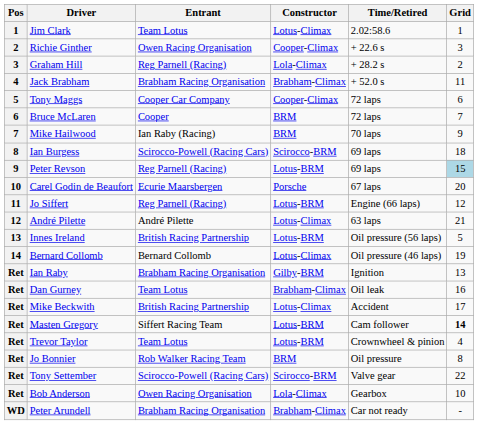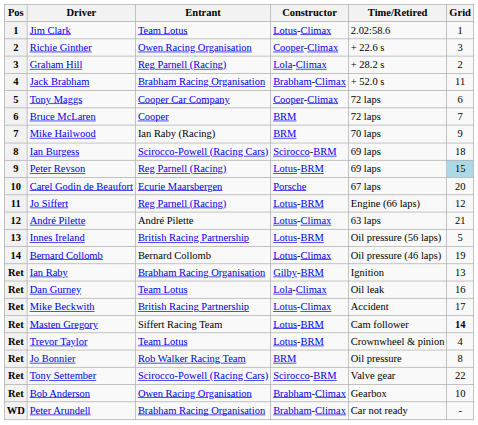 <table class="wikitable" style="font-size: 95%;">
 <tr>
 <th>Pos</th>
 <th>Driver</th>
 <th>Entrant</th>
 <th>Constructor</th>
 <th>Time/Retired</th>
 <th>Grid</th>
 </tr>
 <tr>
 <th>1</th>
 <td> <a href='#'>Jim Clark</a></td>
 <td><a href='#'>Team Lotus</a></td>
 <td><a href='#'>Lotus</a>-<a href='#'>Climax</a></td>
 <td>2.02:58.6</td>
 <td style="text-align:center">1</td>
 </tr>
 <tr>
 <th>2</th>
 <td> <a href='#'>Richie Ginther</a></td>
 <td><a href='#'>Owen Racing Organisation</a></td>
 <td><a href='#'>Cooper</a>-<a href='#'>Climax</a></td>
 <td>+ 22.6 s</td>
 <td style="text-align:center">3</td>
 </tr>
 <tr>
 <th>3</th>
 <td> <a href='#'>Graham Hill</a></td>
 <td><a href='#'>Reg Parnell (Racing)</a></td>
 <td><a href='#'>Lola</a>-<a href='#'>Climax</a></td>
 <td>+ 28.2 s</td>
 <td style="text-align:center">2</td>
 </tr>
 <tr>
 <th>4</th>
 <td> <a href='#'>Jack Brabham</a></td>
 <td><a href='#'>Brabham Racing Organisation</a></td>
 <td><a href='#'>Brabham</a>-<a href='#'>Climax</a></td>
 <td>+ 52.0 s</td>
 <td style="text-align:center">11</td>
 </tr>
 <tr>
 <th>5</th>
 <td> <a href='#'>Tony Maggs</a></td>
 <td><a href='#'>Cooper Car Company</a></td>
 <td><a href='#'>Cooper</a>-<a href='#'>Climax</a></td>
 <td>72 laps</td>
 <td style="text-align:center">6</td>
 </tr>
 <tr>
 <th>6</th>
 <td> <a href='#'>Bruce McLaren</a></td>
 <td><a href='#'>Cooper</a></td>
 <td><a href='#'>BRM</a></td>
 <td>72 laps</td>
 <td style="text-align:center">7</td>
 </tr>
 <tr>
 <th>7</th>
 <td> <a href='#'>Mike Hailwood</a></td>
 <td>Ian Raby (Racing)</td>
 <td><a href='#'>BRM</a></td>
 <td>70 laps</td>
 <td style="text-align:center">9</td>
 </tr>
 <tr>
 <th>8</th>
 <td> <a href='#'>Ian Burgess</a></td>
 <td><a href='#'>Scirocco-Powell (Racing Cars)</a></td>
 <td><a href='#'>Scirocco</a>-<a href='#'>BRM</a></td>
 <td>69 laps</td>
 <td style="text-align:center">18</td>
 </tr>
 <tr>
 <th>9</th>
 <td> <a href='#'>Peter Revson</a></td>
 <td><a href='#'>Reg Parnell (Racing)</a></td>
 <td><a href='#'>Lotus</a>-<a href='#'>BRM</a></td>
 <td>69 laps</td>
 <td style="background: lightblue; text-align:center">15</td>
 </tr>
 <tr>
 <th>10</th>
 <td> <a href='#'>Carel Godin de Beaufort</a></td>
 <td><a href='#'>Ecurie Maarsbergen</a></td>
 <td><a href='#'>Porsche</a></td>
 <td>67 laps</td>
 <td style="text-align:center">20</td>
 </tr>
 <tr>
 <th>11</th>
 <td> <a href='#'>Jo Siffert</a></td>
 <td><a href='#'>Reg Parnell (Racing)</a></td>
 <td><a href='#'>Lotus</a>-<a href='#'>BRM</a></td>
 <td>Engine (66 laps)</td>
 <td style="text-align:center">12</td>
 </tr>
 <tr>
 <th>12</th>
 <td> <a href='#'>André Pilette</a></td>
 <td>André Pilette</td>
 <td><a href='#'>Lotus</a>-<a href='#'>Climax</a></td>
 <td>63 laps</td>
 <td style="text-align:center">21</td>
 </tr>
 <tr>
 <th>13</th>
 <td> <a href='#'>Innes Ireland</a></td>
 <td><a href='#'>British Racing Partnership</a></td>
 <td><a href='#'>Lotus</a>-<a href='#'>BRM</a></td>
 <td>Oil pressure (56 laps)</td>
 <td style="text-align:center">5</td>
 </tr>
 <tr>
 <th>14</th>
 <td> <a href='#'>Bernard Collomb</a></td>
 <td>Bernard Collomb</td>
 <td><a href='#'>Lotus</a>-<a href='#'>Climax</a></td>
 <td>Oil pressure (46 laps)</td>
 <td style="text-align:center">19</td>
 </tr>
 <tr>
 <th>Ret</th>
 <td> <a href='#'>Ian Raby</a></td>
 <td><a href='#'>Brabham Racing Organisation</a></td>
 <td><a href='#'>Gilby</a>-<a href='#'>BRM</a></td>
 <td>Ignition</td>
 <td style="text-align:center">13</td>
 </tr>
 <tr>
 <th>Ret</th>
 <td> <a href='#'>Dan Gurney</a></td>
 <td><a href='#'>Team Lotus</a></td>
-<td><a href='#'>Brabham</a>-<a href='#'>Climax</a></td>
+<td><a href='#'>Lola</a>-<a href='#'>Climax</a></td>
 <td>Oil leak</td>
 <td style="text-align:center">16</td>
 </tr>
 <tr>
 <th>Ret</th>
 <td> <a href='#'>Mike Beckwith</a></td>
 <td><a href='#'>British Racing Partnership</a></td>
 <td><a href='#'>Lotus</a>-<a href='#'>Climax</a></td>
 <td>Accident</td>
 <td style="text-align:center">17</td>
 </tr>
 <tr>
 <th>Ret</th>
 <td> <a href='#'>Masten Gregory</a></td>
 <td>Siffert Racing Team</td>
 <td><a href='#'>Lotus</a>-<a href='#'>BRM</a></td>
 <td>Cam follower</td>
 <td style="text-align:center"><strong>14</strong></td>
 </tr>
 <tr>
 <th>Ret</th>
 <td> <a href='#'>Trevor Taylor</a></td>
 <td><a href='#'>Team Lotus</a></td>
 <td><a href='#'>Lotus</a>-<a href='#'>BRM</a></td>
 <td>Crownwheel & pinion</td>
 <td style="text-align:center">4</td>
 </tr>
 <tr>
 <th>Ret</th>
 <td> <a href='#'>Jo Bonnier</a></td>
 <td><a href='#'>Rob Walker Racing Team</a></td>
 <td><a href='#'>BRM</a></td>
 <td>Oil pressure</td>
 <td style="text-align:center">8</td>
 </tr>
 <tr>
 <th>Ret</th>
 <td> <a href='#'>Tony Settember</a></td>
 <td><a href='#'>Scirocco-Powell (Racing Cars)</a></td>
 <td><a href='#'>Scirocco</a>-<a href='#'>BRM</a></td>
 <td>Valve gear</td>
 <td style="text-align:center">22</td>
 </tr>
 <tr>
 <th>Ret</th>
 <td> <a href='#'>Bob Anderson</a></td>
 <td><a href='#'>Owen Racing Organisation</a></td>
-<td><a href='#'>Lola</a>-<a href='#'>Climax</a></td>
+<td><a href='#'>Brabham</a>-<a href='#'>Climax</a></td>
 <td>Gearbox</td>
 <td style="text-align:center">10</td>
 </tr>
 <tr>
 <th>WD</th>
 <td> <a href='#'>Peter Arundell</a></td>
 <td><a href='#'>Brabham Racing Organisation</a></td>
 <td><a href='#'>Brabham</a>-<a href='#'>Climax</a></td>
 <td>Car not ready</td>
 <td style="text-align:center">-</td>
 </tr>
 </table>
